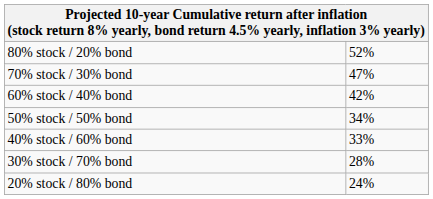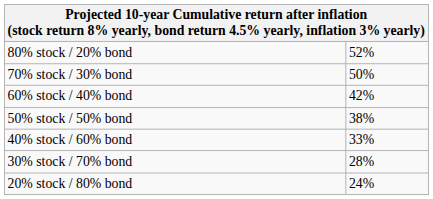 <table class="wikitable">
 <tr>
 <th colspan="2">Projected 10-year Cumulative return after inflation <br> (stock return 8% yearly, bond return 4.5% yearly, inflation 3% yearly)</th>
 </tr>
 <tr>
 <td>80% stock / 20% bond</td>
 <td>52%</td>
 </tr>
 <tr>
 <td>70% stock / 30% bond</td>
-<td>47%</td>
+<td>50%</td>
 </tr>
 <tr>
 <td>60% stock / 40% bond</td>
 <td>42%</td>
 </tr>
 <tr>
 <td>50% stock / 50% bond</td>
-<td>34%</td>
+<td>38%</td>
 </tr>
 <tr>
 <td>40% stock / 60% bond</td>
 <td>33%</td>
 </tr>
 <tr>
 <td>30% stock / 70% bond</td>
 <td>28%</td>
 </tr>
 <tr>
 <td>20% stock / 80% bond</td>
 <td>24%</td>
 </tr>
 </table>
